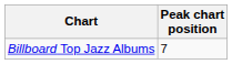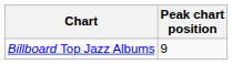 <table class="wikitable">
 <tr>
 <th>Chart</th>
 <th>Peak chart<br>position</th>
 </tr>
 <tr>
 <td><a href='#'><em>Billboard</em> Top Jazz Albums</a></td>
-<td>7</td>
+<td>9</td>
 </tr>
 </table>
